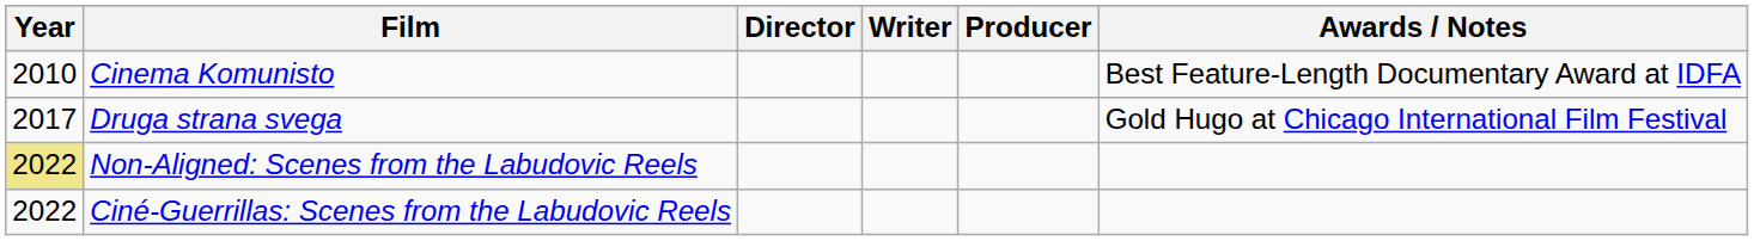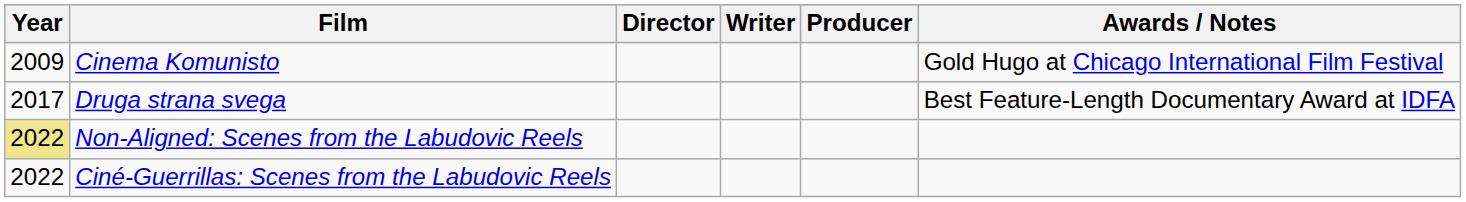 <table class="wikitable sortable">
 <tr style="background:#b0c4de; text-align:center;">
 <th>Year</th>
 <th>Film</th>
 <th>Director</th>
 <th>Writer</th>
 <th>Producer</th>
 <th>Awards / Notes</th>
 </tr>
 <tr>
-<td>2010</td>
+<td>2009</td>
 <td><em><a href='#'>Cinema Komunisto</a></em></td>
 <td></td>
 <td></td>
 <td></td>
-<td>Best Feature-Length Documentary Award at <a href='#'>IDFA</a></td>
+<td>Gold Hugo at <a href='#'>Chicago International Film Festival</a></td>
 </tr>
 <tr>
 <td>2017</td>
 <td><em><a href='#'>Druga strana svega</a></em></td>
 <td></td>
 <td></td>
 <td></td>
-<td>Gold Hugo at <a href='#'>Chicago International Film Festival</a></td>
+<td>Best Feature-Length Documentary Award at <a href='#'>IDFA</a></td>
 </tr>
 <tr>
 <td style="background: khaki;">2022</td>
 <td><em><a href='#'>Non-Aligned: Scenes from the Labudovic Reels</a></em></td>
 <td></td>
 <td></td>
 <td></td>
 <td></td>
 </tr>
 <tr>
 <td>2022</td>
 <td><em><a href='#'>Ciné-Guerrillas: Scenes from the Labudovic Reels</a></em></td>
 <td></td>
 <td></td>
 <td></td>
 <td></td>
 </tr>
 </table>
